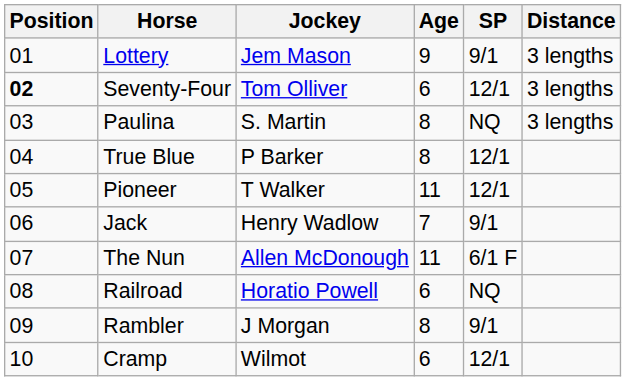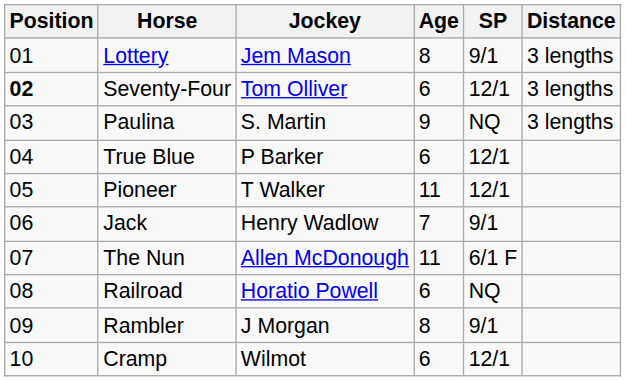 <table class="wikitable sortable">
 <tr>
 <th><strong>Position</strong></th>
 <th><strong>Horse</strong></th>
 <th><strong>Jockey</strong></th>
 <th><strong>Age</strong></th>
 <th><strong>SP</strong></th>
 <th>Distance</th>
 </tr>
 <tr>
 <td>01</td>
 <td><a href='#'>Lottery</a></td>
 <td><a href='#'>Jem Mason</a></td>
-<td>9</td>
+<td>8</td>
 <td>9/1</td>
 <td>3 lengths</td>
 </tr>
 <tr>
 <td><strong>02</strong></td>
 <td>Seventy-Four</td>
 <td><a href='#'>Tom Olliver</a></td>
 <td>6</td>
 <td>12/1</td>
 <td>3 lengths</td>
 </tr>
 <tr>
 <td>03</td>
 <td>Paulina</td>
 <td>S. Martin</td>
-<td>8</td>
+<td>9</td>
 <td>NQ</td>
 <td>3 lengths</td>
 </tr>
 <tr>
 <td>04</td>
 <td>True Blue</td>
 <td>P Barker</td>
-<td>8</td>
+<td>6</td>
 <td>12/1</td>
 <td></td>
 </tr>
 <tr>
 <td>05</td>
 <td>Pioneer</td>
 <td>T Walker</td>
 <td>11</td>
 <td>12/1</td>
 <td></td>
 </tr>
 <tr>
 <td>06</td>
 <td>Jack</td>
 <td>Henry Wadlow</td>
 <td>7</td>
 <td>9/1</td>
 <td></td>
 </tr>
 <tr>
 <td>07</td>
 <td>The Nun</td>
 <td><a href='#'>Allen McDonough</a></td>
 <td>11</td>
 <td>6/1 F</td>
 <td></td>
 </tr>
 <tr>
 <td>08</td>
 <td>Railroad</td>
 <td><a href='#'>Horatio Powell</a></td>
 <td>6</td>
 <td>NQ</td>
 <td></td>
 </tr>
 <tr>
 <td>09</td>
 <td>Rambler</td>
 <td>J Morgan</td>
 <td>8</td>
 <td>9/1</td>
 <td></td>
 </tr>
 <tr>
 <td>10</td>
 <td>Cramp</td>
 <td>Wilmot</td>
 <td>6</td>
 <td>12/1</td>
 <td></td>
 </tr>
 </table>
